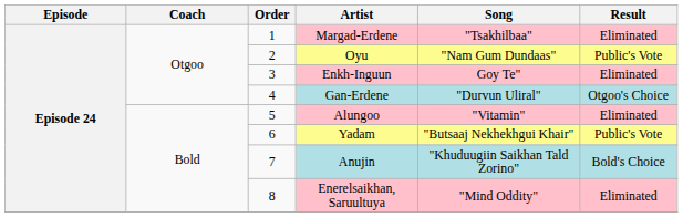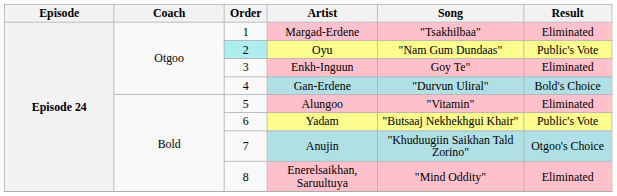 <table class="wikitable" style="text-align:center; line-height:17px; width:65%;">
 <tr>
 <th width="15%">Episode</th>
 <th width="15%">Coach</th>
 <th width="05%">Order</th>
 <th width="15%">Artist</th>
 <th width="20%">Song</th>
 <th width="12%">Result</th>
 </tr>
 <tr>
 <th rowspan="8">Episode 24<br><small></small></th>
 <td rowspan="4">Otgoo</td>
 <td>1</td>
 <td style="background:pink;">Margad-Erdene</td>
 <td style="background:pink;">"Tsakhilbaa"</td>
 <td style="background:pink;">Eliminated</td>
 </tr>
 <tr>
-<td>2</td>
+<td style="background: paleturquoise;">2</td>
 <td style="background:#fdfc8f;">Oyu</td>
 <td style="background:#fdfc8f;">"Nam Gum Dundaas"</td>
 <td style="background:#fdfc8f;">Public's Vote</td>
 </tr>
 <tr>
 <td>3</td>
 <td style="background:pink;">Enkh-Inguun</td>
 <td style="background:pink;">Goy Te"</td>
 <td style="background:pink;">Eliminated</td>
 </tr>
 <tr>
 <td>4</td>
 <td style="background:#B0E0E6;">Gan-Erdene</td>
 <td style="background:#B0E0E6;">"Durvun Uliral"</td>
-<td style="background:#B0E0E6;">Otgoo's Choice</td>
+<td style="background:#B0E0E6;">Bold's Choice</td>
 </tr>
 <tr>
 <td rowspan="4">Bold</td>
 <td>5</td>
 <td style="background:pink;">Alungoo</td>
 <td style="background:pink;">"Vitamin"</td>
 <td style="background:pink;">Eliminated</td>
 </tr>
 <tr>
 <td>6</td>
 <td style="background:#fdfc8f;">Yadam</td>
 <td style="background:#fdfc8f;">"Butsaaj Nekhekhgui Khair"</td>
 <td style="background:#fdfc8f;">Public's Vote</td>
 </tr>
 <tr>
 <td>7</td>
 <td style="background:#B0E0E6;">Anujin</td>
 <td style="background:#B0E0E6;">"Khuduugiin Saikhan Tald Zorino"</td>
-<td style="background:#B0E0E6;">Bold's Choice</td>
+<td style="background:#B0E0E6;">Otgoo's Choice</td>
 </tr>
 <tr>
 <td>8</td>
 <td style="background:pink;">Enerelsaikhan, Saruultuya</td>
 <td style="background:pink;">"Mind Oddity"</td>
 <td style="background:pink;">Eliminated</td>
 </tr>
 <tr>
 </tr>
 </table>
